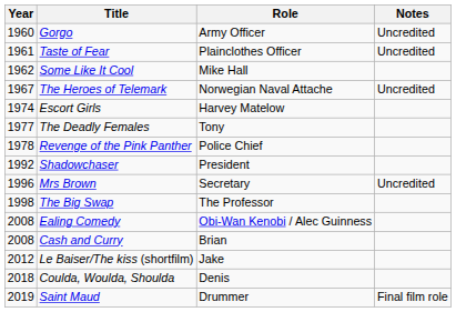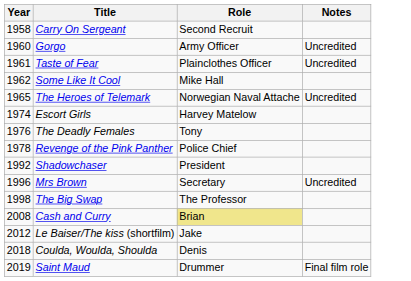 <table class="wikitable sortable">
 <tr>
 <th>Year</th>
 <th>Title</th>
 <th>Role</th>
 <th>Notes</th>
+</tr>
+<tr>
+<td>1958</td>
+<td><em><a href='#'>Carry On Sergeant</a></em></td>
+<td>Second Recruit</td>
+<td></td>
 </tr>
 <tr>
 <td>1960</td>
 <td><em><a href='#'>Gorgo</a></em></td>
 <td>Army Officer</td>
 <td>Uncredited</td>
 </tr>
 <tr>
 <td>1961</td>
 <td><em><a href='#'>Taste of Fear</a></em></td>
 <td>Plainclothes Officer</td>
 <td>Uncredited</td>
 </tr>
 <tr>
 <td>1962</td>
 <td><em><a href='#'>Some Like It Cool</a></em></td>
 <td>Mike Hall</td>
 <td></td>
 </tr>
 <tr>
-<td>1967</td>
+<td>1965</td>
 <td><em><a href='#'>The Heroes of Telemark</a></em></td>
 <td>Norwegian Naval Attache</td>
 <td>Uncredited</td>
 </tr>
 <tr>
 <td>1974</td>
 <td><em>Escort Girls</em></td>
 <td>Harvey Matelow</td>
 <td></td>
 </tr>
 <tr>
-<td>1977</td>
+<td>1976</td>
 <td><em>The Deadly Females</em></td>
 <td>Tony</td>
 <td></td>
 </tr>
 <tr>
 <td>1978</td>
 <td><em><a href='#'>Revenge of the Pink Panther</a></em></td>
 <td>Police Chief</td>
 <td></td>
 </tr>
 <tr>
 <td>1992</td>
 <td><em><a href='#'>Shadowchaser</a></em></td>
 <td>President</td>
 <td></td>
 </tr>
 <tr>
 <td>1996</td>
 <td><em><a href='#'>Mrs Brown</a></em></td>
 <td>Secretary</td>
 <td>Uncredited</td>
 </tr>
 <tr>
 <td>1998</td>
 <td><em><a href='#'>The Big Swap</a></em></td>
 <td>The Professor</td>
 <td></td>
 </tr>
 <tr>
 <td>2008</td>
-<td><em><a href='#'>Ealing Comedy</a></em></td>
-<td><a href='#'>Obi-Wan Kenobi</a> / Alec Guinness</td>
-<td></td>
-</tr>
-<tr>
-<td>2008</td>
 <td><em><a href='#'>Cash and Curry</a></em></td>
-<td>Brian</td>
+<td style="background: khaki;">Brian</td>
 <td></td>
 </tr>
 <tr>
 <td>2012</td>
 <td><em>Le Baiser/The kiss</em> (shortfilm)</td>
 <td>Jake</td>
 <td></td>
 </tr>
 <tr>
 <td>2018</td>
 <td><em>Coulda, Woulda, Shoulda</em></td>
 <td>Denis</td>
 <td></td>
 </tr>
 <tr>
 <td>2019</td>
 <td><em><a href='#'>Saint Maud</a></em></td>
 <td>Drummer</td>
 <td>Final film role</td>
 </tr>
 </table>
